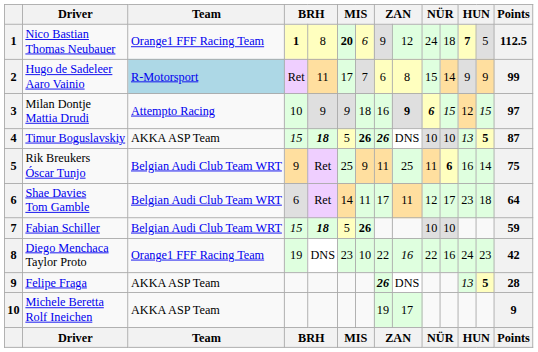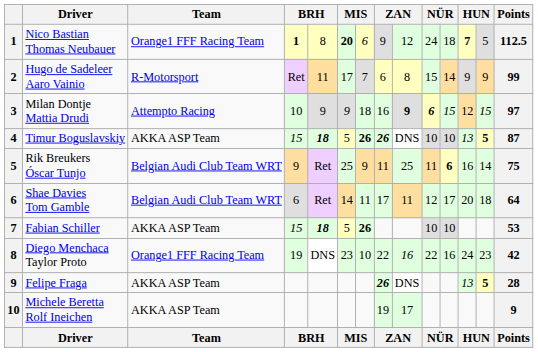 <table class="wikitable" style="font-size: 85%; text-align:center;">
 <tr>
 <th></th>
 <th>Driver</th>
 <th>Team</th>
 <th colspan=2>BRH<br></th>
 <th colspan=2>MIS<br></th>
 <th colspan=2>ZAN<br></th>
 <th colspan=2>NÜR<br></th>
 <th colspan=2>HUN<br></th>
 <th>Points</th>
 </tr>
 <tr>
 <th>1</th>
 <td align=left> <a href='#'>Nico Bastian</a><br> <a href='#'>Thomas Neubauer</a></td>
 <td align=left> <a href='#'>Orange1 FFF Racing Team</a></td>
 <td style="background:#FFFFBF;"><strong>1</strong></td>
 <td style="background:#FFFFBF;">8</td>
 <td style="background:#DFFFDF;"><strong>20</strong></td>
 <td style="background:#FFFFBF;"><em>6</em></td>
 <td style="background:#DFDFDF;">9</td>
 <td style="background:#DFFFDF;">12</td>
 <td style="background:#DFFFDF;">24</td>
 <td style="background:#DFFFDF;">18</td>
 <td style="background:#FFFFBF;"><strong>7</strong></td>
 <td style="background:#DFDFDF;">5</td>
 <th>112.5</th>
 </tr>
 <tr>
 <th>2</th>
 <td align=left> <a href='#'>Hugo de Sadeleer</a><br> <a href='#'>Aaro Vainio</a></td>
-<td align=left style="background: lightblue;"> <a href='#'>R-Motorsport</a></td>
+<td align=left> <a href='#'>R-Motorsport</a></td>
 <td style="background:#EFCFFF;">Ret</td>
 <td style="background:#FFDF9F;">11</td>
 <td style="background:#DFFFDF;">17</td>
 <td style="background:#DFDFDF;">7</td>
 <td style="background:#FFFFBF;">6</td>
 <td style="background:#FFFFBF;">8</td>
 <td style="background:#DFFFDF;">15</td>
 <td style="background:#FFDF9F;">14</td>
 <td style="background:#DFDFDF;">9</td>
 <td style="background:#FFDF9F;">9</td>
 <th>99</th>
 </tr>
 <tr>
 <th>3</th>
 <td align=left> Milan Dontje<br> <a href='#'>Mattia Drudi</a></td>
 <td align=left> <a href='#'>Attempto Racing</a></td>
 <td style="background:#DFFFDF;">10</td>
 <td style="background:#DFDFDF;">9</td>
 <td style="background:#DFDFDF;"><em>9</em></td>
 <td style="background:#DFFFDF;">18</td>
 <td style="background:#DFFFDF;">16</td>
 <td style="background:#DFDFDF;"><strong>9</strong></td>
 <td style="background:#FFFFBF;"><strong><em>6</em></strong></td>
 <td style="background:#DFFFDF;"><em>15</em></td>
 <td style="background:#FFDF9F;">12</td>
 <td style="background:#DFFFDF;"><em>15</em></td>
 <th>97</th>
 </tr>
 <tr>
 <th>4</th>
 <td align=left> <a href='#'>Timur Boguslavskiy</a></td>
 <td align=left> AKKA ASP Team</td>
 <td style="background:#DFFFDF;"><em>15</em></td>
 <td style="background:#DFFFDF;"><strong><em>18</em></strong></td>
 <td style="background:#FFFFBF;">5</td>
 <td style="background:#DFFFDF;"><strong>26</strong></td>
 <td style="background:#DFFFDF;"><strong><em>26</em></strong></td>
 <td style="background:#FFFFFF;">DNS</td>
 <td style="background:#DFDFDF;">10</td>
 <td style="background:#DFDFDF;">10</td>
 <td style="background:#DFFFDF;"><em>13</em></td>
 <td style="background:#FFFFBF;"><strong>5</strong></td>
 <th>87</th>
 </tr>
 <tr>
 <th>5</th>
 <td align=left> Rik Breukers<br> <a href='#'>Óscar Tunjo</a></td>
 <td align=left> <a href='#'>Belgian Audi Club Team WRT</a></td>
 <td style="background:#FFDF9F;">9</td>
 <td style="background:#EFCFFF;">Ret</td>
 <td style="background:#DFFFDF;">25</td>
 <td style="background:#FFDF9F;">9</td>
 <td style="background:#FFDF9F;">11</td>
 <td style="background:#DFFFDF;">25</td>
 <td style="background:#FFDF9F;">11</td>
 <td style="background:#FFFFBF;"><strong>6</strong></td>
 <td style="background:#DFFFDF;">16</td>
 <td style="background:#DFFFDF;">14</td>
 <th>75</th>
 </tr>
 <tr>
 <th>6</th>
 <td align=left> <a href='#'>Shae Davies</a><br> <a href='#'>Tom Gamble</a></td>
 <td align=left> <a href='#'>Belgian Audi Club Team WRT</a></td>
 <td style="background:#DFDFDF;">6</td>
 <td style="background:#EFCFFF;">Ret</td>
 <td style="background:#FFDF9F;">14</td>
 <td style="background:#DFFFDF;">11</td>
 <td style="background:#DFFFDF;">17</td>
 <td style="background:#FFDF9F;">11</td>
 <td style="background:#DFFFDF;">12</td>
 <td style="background:#DFFFDF;">17</td>
-<td style="background:#DFFFDF;">23</td>
+<td style="background:#DFFFDF;">20</td>
 <td style="background:#DFFFDF;">18</td>
 <th>64</th>
 </tr>
 <tr>
 <th>7</th>
 <td align=left> <a href='#'>Fabian Schiller</a></td>
-<td align=left> <a href='#'>Belgian Audi Club Team WRT</a></td>
+<td align=left> AKKA ASP Team</td>
 <td style="background:#DFFFDF;"><em>15</em></td>
 <td style="background:#DFFFDF;"><strong><em>18</em></strong></td>
 <td style="background:#FFFFBF;">5</td>
 <td style="background:#DFFFDF;"><strong>26</strong></td>
 <td></td>
 <td></td>
 <td style="background:#DFDFDF;">10</td>
 <td style="background:#DFDFDF;">10</td>
 <td></td>
 <td></td>
-<th>59</th>
+<th>53</th>
 </tr>
 <tr>
 <th>8</th>
 <td align=left> <a href='#'>Diego Menchaca</a><br> Taylor Proto</td>
 <td align=left> <a href='#'>Orange1 FFF Racing Team</a></td>
 <td style="background:#DFFFDF;">19</td>
 <td style="background:#FFFFFF;">DNS</td>
 <td style="background:#DFFFDF;">23</td>
 <td style="background:#DFFFDF;">10</td>
 <td style="background:#DFFFDF;">22</td>
 <td style="background:#DFFFDF;"><em>16</em></td>
 <td style="background:#DFFFDF;">22</td>
 <td style="background:#DFFFDF;">16</td>
 <td style="background:#DFFFDF;">24</td>
 <td style="background:#DFFFDF;">23</td>
 <th>42</th>
 </tr>
 <tr>
 <th>9</th>
 <td align=left> <a href='#'>Felipe Fraga</a></td>
 <td align=left> AKKA ASP Team</td>
 <td></td>
 <td></td>
 <td></td>
 <td></td>
 <td style="background:#DFFFDF;"><strong><em>26</em></strong></td>
 <td style="background:#FFFFFF;">DNS</td>
 <td></td>
 <td></td>
 <td style="background:#DFFFDF;"><em>13</em></td>
 <td style="background:#FFFFBF;"><strong>5</strong></td>
 <th>28</th>
 </tr>
 <tr>
 <th>10</th>
 <td align=left> <a href='#'>Michele Beretta</a><br> <a href='#'>Rolf Ineichen</a></td>
 <td align=left> AKKA ASP Team</td>
 <td></td>
 <td></td>
 <td></td>
 <td></td>
 <td style="background:#DFFFDF;">19</td>
 <td style="background:#DFFFDF;">17</td>
 <td></td>
 <td></td>
 <td></td>
 <td></td>
 <th>9</th>
 </tr>
 <tr>
 <th></th>
 <th>Driver</th>
 <th>Team</th>
 <th colspan=2>BRH<br></th>
 <th colspan=2>MIS<br></th>
 <th colspan=2>ZAN<br></th>
 <th colspan=2>NÜR<br></th>
 <th colspan=2>HUN<br></th>
 <th>Points</th>
 </tr>
 </table>
